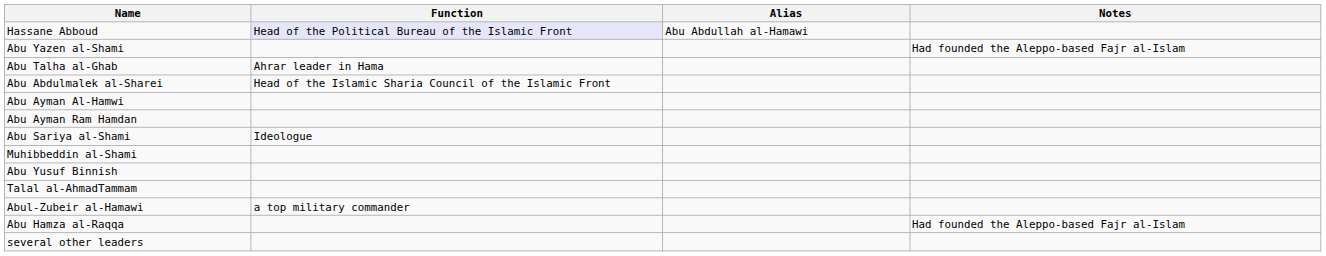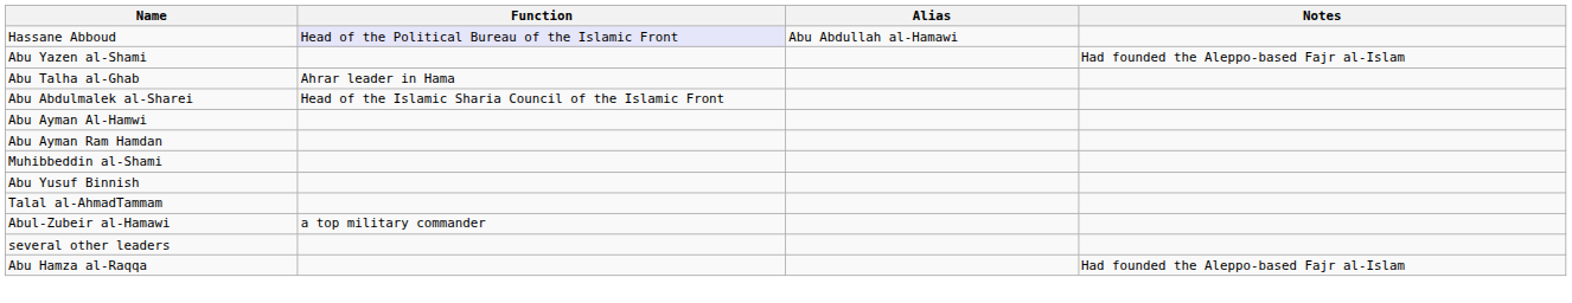 <table class="wikitable" style="width:80%;">
 <tr>
 <th style="width:15%;">Name</th>
 <th style="width:25%;">Function</th>
 <th style="width:15%;">Alias</th>
 <th style="width:25%;">Notes</th>
 </tr>
 <tr>
 <td>Hassane Abboud</td>
 <td style="background: lavender;">Head of the Political Bureau of the Islamic Front</td>
 <td>Abu Abdullah al-Hamawi</td>
 <td></td>
 </tr>
 <tr>
 <td>Abu Yazen al-Shami</td>
 <td></td>
 <td></td>
 <td>Had founded the Aleppo-based Fajr al-Islam</td>
 </tr>
 <tr>
 <td>Abu Talha al-Ghab</td>
 <td>Ahrar leader in Hama</td>
 <td></td>
 <td></td>
 </tr>
 <tr>
 <td>Abu Abdulmalek al-Sharei</td>
 <td>Head of the Islamic Sharia Council of the Islamic Front</td>
 <td></td>
 <td></td>
 </tr>
 <tr>
 <td>Abu Ayman Al-Hamwi</td>
 <td></td>
 <td></td>
 <td></td>
 </tr>
 <tr>
 <td>Abu Ayman Ram Hamdan</td>
 <td></td>
 <td></td>
 <td></td>
 </tr>
 <tr>
-<td>Abu Sariya al-Shami</td>
-<td>Ideologue</td>
-<td></td>
-<td></td>
-</tr>
-<tr>
 <td>Muhibbeddin al-Shami</td>
 <td></td>
 <td></td>
 <td></td>
 </tr>
 <tr>
 <td>Abu Yusuf Binnish</td>
 <td></td>
 <td></td>
 <td></td>
 </tr>
 <tr>
 <td>Talal al-AhmadTammam</td>
 <td></td>
 <td></td>
 <td></td>
 </tr>
 <tr>
 <td>Abul-Zubeir al-Hamawi</td>
 <td>a top military commander</td>
 <td></td>
 <td></td>
 </tr>
 <tr>
+<td>several other leaders</td>
+<td></td>
+<td></td>
+<td></td>
+</tr>
+<tr>
 <td>Abu Hamza al-Raqqa</td>
 <td></td>
 <td></td>
 <td>Had founded the Aleppo-based Fajr al-Islam</td>
 </tr>
-<tr>
-<td>several other leaders</td>
-<td></td>
-<td></td>
-<td></td>
-</tr>
 </table>
